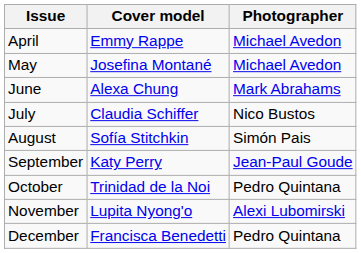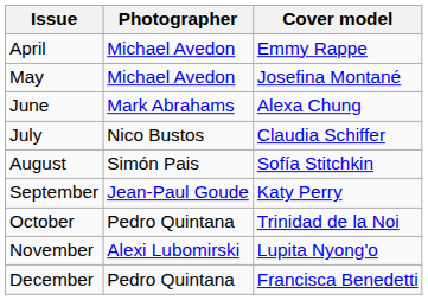 <table class="sortable wikitable">
 <tr>
 <th>Issue</th>
+<th>Photographer</th>
 <th>Cover model</th>
-<th>Photographer</th>
 </tr>
 <tr>
 <td>April</td>
+<td><a href='#'>Michael Avedon</a></td>
 <td><a href='#'>Emmy Rappe</a></td>
-<td><a href='#'>Michael Avedon</a></td>
 </tr>
 <tr>
 <td>May</td>
+<td><a href='#'>Michael Avedon</a></td>
 <td><a href='#'>Josefina Montané</a></td>
-<td><a href='#'>Michael Avedon</a></td>
 </tr>
 <tr>
 <td>June</td>
+<td><a href='#'>Mark Abrahams</a></td>
 <td><a href='#'>Alexa Chung</a></td>
-<td><a href='#'>Mark Abrahams</a></td>
 </tr>
 <tr>
 <td>July</td>
+<td>Nico Bustos</td>
 <td><a href='#'>Claudia Schiffer</a></td>
-<td>Nico Bustos</td>
 </tr>
 <tr>
 <td>August</td>
+<td>Simón Pais</td>
 <td><a href='#'>Sofía Stitchkin</a></td>
-<td>Simón Pais</td>
 </tr>
 <tr>
 <td>September</td>
+<td><a href='#'>Jean-Paul Goude</a></td>
 <td><a href='#'>Katy Perry</a></td>
-<td><a href='#'>Jean-Paul Goude</a></td>
 </tr>
 <tr>
 <td>October</td>
+<td>Pedro Quintana</td>
 <td><a href='#'>Trinidad de la Noi</a></td>
-<td>Pedro Quintana</td>
 </tr>
 <tr>
 <td>November</td>
+<td><a href='#'>Alexi Lubomirski</a></td>
 <td><a href='#'>Lupita Nyong'o</a></td>
-<td><a href='#'>Alexi Lubomirski</a></td>
 </tr>
 <tr>
 <td>December</td>
+<td>Pedro Quintana</td>
 <td><a href='#'>Francisca Benedetti</a></td>
-<td>Pedro Quintana</td>
 </tr>
 </table>
